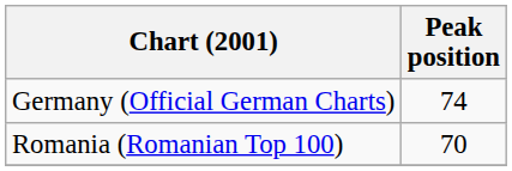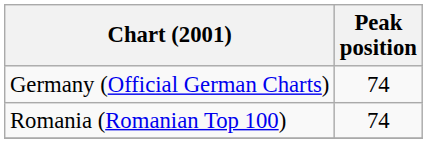 <table class="wikitable sortable">
 <tr>
 <th>Chart (2001)</th>
 <th>Peak<br>position</th>
 </tr>
 <tr>
 <td>Germany (<a href='#'>Official German Charts</a>)</td>
 <td align="center">74</td>
 </tr>
 <tr>
 <td>Romania (<a href='#'>Romanian Top 100</a>)</td>
-<td align="center">70</td>
+<td align="center">74</td>
 </tr>
 <tr>
 </tr>
 </table>
